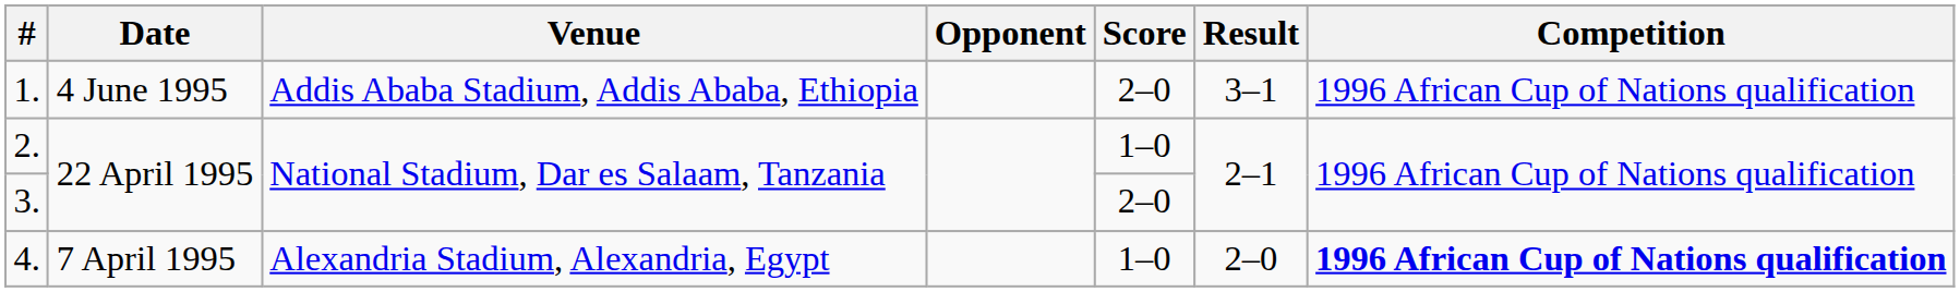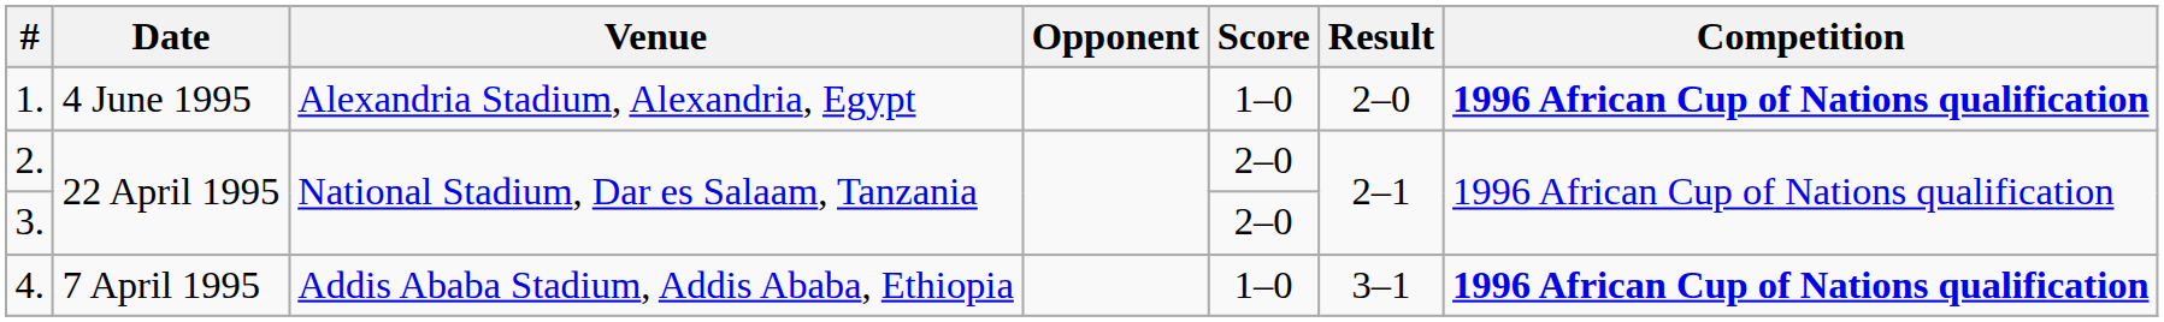 <table class="wikitable collapsible">
 <tr>
 <th>#</th>
 <th>Date</th>
 <th>Venue</th>
 <th>Opponent</th>
 <th>Score</th>
 <th>Result</th>
 <th>Competition</th>
 </tr>
 <tr>
 <td>1.</td>
 <td>4 June 1995</td>
-<td><a href='#'>Addis Ababa Stadium</a>, <a href='#'>Addis Ababa</a>, <a href='#'>Ethiopia</a></td>
+<td><a href='#'>Alexandria Stadium</a>, <a href='#'>Alexandria</a>, <a href='#'>Egypt</a></td>
 <td></td>
+<td style="text-align:center;">1–0</td>
 <td style="text-align:center;">2–0</td>
-<td style="text-align:center;">3–1</td>
-<td><a href='#'>1996 African Cup of Nations qualification</a></td>
+<td><strong><a href='#'>1996 African Cup of Nations qualification</a></strong></td>
 </tr>
 <tr>
 <td>2.</td>
 <td rowspan=2>22 April 1995</td>
 <td rowspan=2><a href='#'>National Stadium</a>, <a href='#'>Dar es Salaam</a>, <a href='#'>Tanzania</a></td>
 <td rowspan=2></td>
-<td style="text-align:center;">1–0</td>
+<td style="text-align:center;">2–0</td>
 <td rowspan=2 style="text-align:center;">2–1</td>
 <td rowspan=2><a href='#'>1996 African Cup of Nations qualification</a></td>
 </tr>
 <tr>
 <td>3.</td>
 <td style="text-align:center;">2–0</td>
 </tr>
 <tr>
 <td>4.</td>
 <td>7 April 1995</td>
-<td><a href='#'>Alexandria Stadium</a>, <a href='#'>Alexandria</a>, <a href='#'>Egypt</a></td>
+<td><a href='#'>Addis Ababa Stadium</a>, <a href='#'>Addis Ababa</a>, <a href='#'>Ethiopia</a></td>
 <td></td>
 <td style="text-align:center;">1–0</td>
-<td style="text-align:center;">2–0</td>
+<td style="text-align:center;">3–1</td>
 <td><strong><a href='#'>1996 African Cup of Nations qualification</a></strong></td>
 </tr>
 </table>
